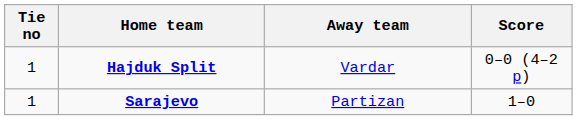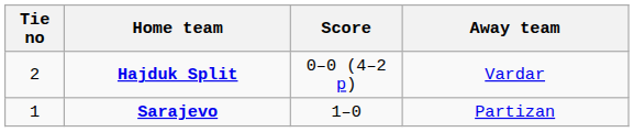 <table class="wikitable" style="text-align: center">
 <tr>
 <th width=40>Tie no</th>
 <th width=170>Home team</th>
+<th width=80>Score</th>
 <th width=170>Away team</th>
-<th width=80>Score</th>
 </tr>
 <tr>
-<td>1</td>
+<td>2</td>
 <td><strong><a href='#'>Hajduk Split</a></strong></td>
+<td>0–0 (4–2 <a href='#'>p</a>)</td>
 <td><a href='#'>Vardar</a></td>
-<td>0–0 (4–2 <a href='#'>p</a>)</td>
 </tr>
 <tr>
 <td>1</td>
 <td><strong><a href='#'>Sarajevo</a></strong></td>
+<td>1–0</td>
 <td><a href='#'>Partizan</a></td>
-<td>1–0</td>
 </tr>
 </table>
